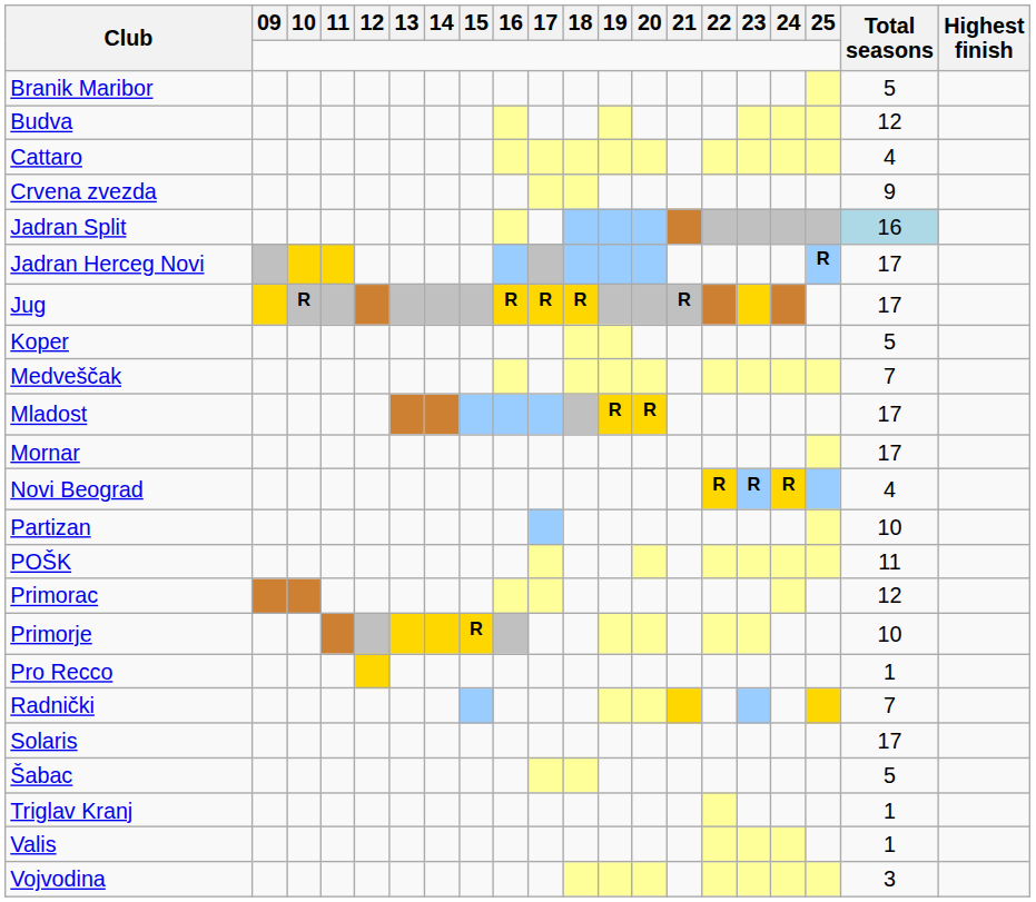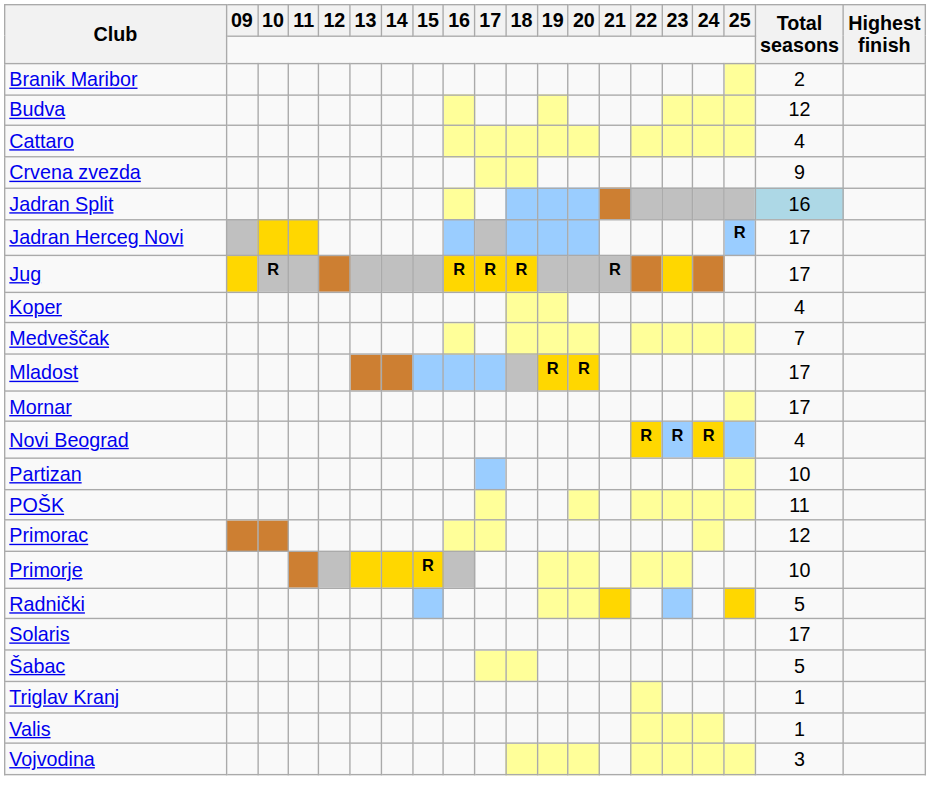 <table class="wikitable sortable" style="text-align:center; font-size:90%;">
 <tr>
 <th rowspan="2" style="width:155px;">Club</th>
 <th>09</th>
 <th>10</th>
 <th>11</th>
 <th>12</th>
 <th>13</th>
 <th>14</th>
 <th>15</th>
 <th>16</th>
 <th>17</th>
 <th>18</th>
 <th>19</th>
 <th>20</th>
 <th>21</th>
 <th>22</th>
 <th>23</th>
 <th>24</th>
 <th>25</th>
 <th rowspan="2">Total<br>seasons</th>
 <th rowspan="2">Highest<br>finish</th>
 </tr>
 <tr style="text-align:center; height:20px;">
 </tr>
 <tr>
 <td align=left> <a href='#'>Branik Maribor</a></td>
 <td></td>
 <td></td>
 <td></td>
 <td></td>
 <td></td>
 <td></td>
 <td></td>
 <td></td>
 <td></td>
 <td></td>
 <td></td>
 <td></td>
 <td></td>
 <td></td>
 <td></td>
 <td></td>
 <td style="background-color:#FFFF99"></td>
-<td>5</td>
+<td>2</td>
 <td></td>
 </tr>
 <tr>
 <td align=left> <a href='#'>Budva</a></td>
 <td></td>
 <td></td>
 <td></td>
 <td></td>
 <td></td>
 <td></td>
 <td></td>
 <td style="background-color:#FFFF99"></td>
 <td></td>
 <td></td>
 <td style="background-color:#FFFF99"></td>
 <td></td>
 <td></td>
 <td></td>
 <td style="background-color:#FFFF99"></td>
 <td style="background-color:#FFFF99"></td>
 <td style="background-color:#FFFF99"></td>
 <td>12</td>
 <td></td>
 </tr>
 <tr>
 <td align=left> <a href='#'>Cattaro</a></td>
 <td></td>
 <td></td>
 <td></td>
 <td></td>
 <td></td>
 <td></td>
 <td></td>
 <td style="background-color:#FFFF99"></td>
 <td style="background-color:#FFFF99"></td>
 <td style="background-color:#FFFF99"></td>
 <td style="background-color:#FFFF99"></td>
 <td style="background-color:#FFFF99"></td>
 <td></td>
 <td style="background-color:#FFFF99"></td>
 <td style="background-color:#FFFF99"></td>
 <td style="background-color:#FFFF99"></td>
 <td style="background-color:#FFFF99"></td>
 <td>4</td>
 <td></td>
 </tr>
 <tr>
 <td align=left> <a href='#'>Crvena zvezda</a></td>
 <td></td>
 <td></td>
 <td></td>
 <td></td>
 <td></td>
 <td></td>
 <td></td>
 <td></td>
 <td style="background-color:#FFFF99"></td>
 <td style="background-color:#FFFF99"></td>
 <td></td>
 <td></td>
 <td></td>
 <td></td>
 <td></td>
 <td></td>
 <td></td>
 <td>9</td>
 <td></td>
 </tr>
 <tr>
 <td align=left> <a href='#'>Jadran Split</a></td>
 <td></td>
 <td></td>
 <td></td>
 <td></td>
 <td></td>
 <td></td>
 <td></td>
 <td style="background-color:#FFFF99"></td>
 <td></td>
 <td style="background-color:#9acdff"></td>
 <td style="background-color:#9acdff"></td>
 <td style="background-color:#9acdff"></td>
 <td style="background-color:#cd7f32"></td>
 <td style="background-color:silver"></td>
 <td style="background-color:silver"></td>
 <td style="background-color:silver"></td>
 <td style="background-color:silver"></td>
 <td style="background: lightblue;">16</td>
 <td></td>
 </tr>
 <tr>
 <td align=left> <a href='#'>Jadran Herceg Novi</a></td>
 <td style="background-color:silver"></td>
 <td style="background-color:gold"></td>
 <td style="background-color:gold"></td>
 <td></td>
 <td></td>
 <td></td>
 <td></td>
 <td style="background-color:#9acdff"></td>
 <td style="background-color:silver"></td>
 <td style="background-color:#9acdff"></td>
 <td style="background-color:#9acdff"></td>
 <td style="background-color:#9acdff"></td>
 <td></td>
 <td></td>
 <td></td>
 <td></td>
 <td style="background-color:#9acdff"><sup><strong>R</strong></sup></td>
 <td>17</td>
 <td></td>
 </tr>
 <tr>
 <td align=left> <a href='#'>Jug</a></td>
 <td style="background-color:gold"></td>
 <td style="background-color:silver"><sup><strong>R</strong></sup></td>
 <td style="background-color:silver"></td>
 <td style="background-color:#cd7f32"></td>
 <td style="background-color:silver"></td>
 <td style="background-color:silver"></td>
 <td style="background-color:silver"></td>
 <td style="background-color:gold"><sup><strong>R</strong></sup></td>
 <td style="background-color:gold"><sup><strong>R</strong></sup></td>
 <td style="background-color:gold"><sup><strong>R</strong></sup></td>
 <td style="background-color:silver"></td>
 <td style="background-color:silver"></td>
 <td style="background-color:silver"><sup><strong>R</strong></sup></td>
 <td style="background-color:#cd7f32"></td>
 <td style="background-color:gold"></td>
 <td style="background-color:#cd7f32"></td>
 <td></td>
 <td>17</td>
 <td></td>
 </tr>
 <tr>
 <td align=left> <a href='#'>Koper</a></td>
 <td></td>
 <td></td>
 <td></td>
 <td></td>
 <td></td>
 <td></td>
 <td></td>
 <td></td>
 <td></td>
 <td style="background-color:#FFFF99"></td>
 <td style="background-color:#FFFF99"></td>
 <td></td>
 <td></td>
 <td></td>
 <td></td>
 <td></td>
 <td></td>
-<td>5</td>
+<td>4</td>
 <td></td>
 </tr>
 <tr>
 <td align=left> <a href='#'>Medveščak</a></td>
 <td></td>
 <td></td>
 <td></td>
 <td></td>
 <td></td>
 <td></td>
 <td></td>
 <td style="background-color:#FFFF99"></td>
 <td></td>
 <td style="background-color:#FFFF99"></td>
 <td style="background-color:#FFFF99"></td>
 <td style="background-color:#FFFF99"></td>
 <td></td>
 <td style="background-color:#FFFF99"></td>
 <td style="background-color:#FFFF99"></td>
 <td style="background-color:#FFFF99"></td>
 <td style="background-color:#FFFF99"></td>
 <td>7</td>
 <td></td>
 </tr>
 <tr>
 <td align=left> <a href='#'>Mladost</a></td>
 <td></td>
 <td></td>
 <td></td>
 <td></td>
 <td style="background-color:#cd7f32"></td>
 <td style="background-color:#cd7f32"></td>
 <td style="background-color:#9acdff"></td>
 <td style="background-color:#9acdff"></td>
 <td style="background-color:#9acdff"></td>
 <td style="background-color:silver"></td>
 <td style="background-color:gold"><sup><strong>R</strong></sup></td>
 <td style="background-color:gold"><sup><strong>R</strong></sup></td>
 <td></td>
 <td></td>
 <td></td>
 <td></td>
 <td></td>
 <td>17</td>
 <td></td>
 </tr>
 <tr>
 <td align=left> <a href='#'>Mornar</a></td>
 <td></td>
 <td></td>
 <td></td>
 <td></td>
 <td></td>
 <td></td>
 <td></td>
 <td></td>
 <td></td>
 <td></td>
 <td></td>
 <td></td>
 <td></td>
 <td></td>
 <td></td>
 <td></td>
 <td style="background-color:#FFFF99"></td>
 <td>17</td>
 <td></td>
 </tr>
 <tr>
 <td align=left> <a href='#'>Novi Beograd</a></td>
 <td></td>
 <td></td>
 <td></td>
 <td></td>
 <td></td>
 <td></td>
 <td></td>
 <td></td>
 <td></td>
 <td></td>
 <td></td>
 <td></td>
 <td></td>
 <td style="background-color:gold"><sup><strong>R</strong></sup></td>
 <td style="background-color:#9acdff"><sup><strong>R</strong></sup></td>
 <td style="background-color:gold"><sup><strong>R</strong></sup></td>
 <td style="background-color:#9acdff"></td>
 <td>4</td>
 <td></td>
 </tr>
 <tr>
 <td align=left> <a href='#'>Partizan</a></td>
 <td></td>
 <td></td>
 <td></td>
 <td></td>
 <td></td>
 <td></td>
 <td></td>
 <td></td>
 <td style="background-color:#9acdff"></td>
 <td></td>
 <td></td>
 <td></td>
 <td></td>
 <td></td>
 <td></td>
 <td></td>
 <td style="background-color:#FFFF99"></td>
 <td>10</td>
 <td></td>
 </tr>
 <tr>
 <td align=left> <a href='#'>POŠK</a></td>
 <td></td>
 <td></td>
 <td></td>
 <td></td>
 <td></td>
 <td></td>
 <td></td>
 <td></td>
 <td style="background-color:#FFFF99"></td>
 <td></td>
 <td></td>
 <td style="background-color:#FFFF99"></td>
 <td></td>
 <td style="background-color:#FFFF99"></td>
 <td style="background-color:#FFFF99"></td>
 <td style="background-color:#FFFF99"></td>
 <td style="background-color:#FFFF99"></td>
 <td>11</td>
 <td></td>
 </tr>
 <tr>
 <td align=left> <a href='#'>Primorac</a></td>
 <td style="background-color:#cd7f32"></td>
 <td style="background-color:#cd7f32"></td>
 <td></td>
 <td></td>
 <td></td>
 <td></td>
 <td></td>
 <td style="background-color:#FFFF99"></td>
 <td style="background-color:#FFFF99"></td>
 <td></td>
 <td></td>
 <td></td>
 <td></td>
 <td></td>
 <td></td>
 <td style="background-color:#FFFF99"></td>
 <td></td>
 <td>12</td>
 <td></td>
 </tr>
 <tr>
 <td align=left> <a href='#'>Primorje</a></td>
 <td></td>
 <td></td>
 <td style="background-color:#cd7f32"></td>
 <td style="background-color:silver"></td>
 <td style="background-color:gold"></td>
 <td style="background-color:gold"></td>
 <td style="background-color:gold"><sup><strong>R</strong></sup></td>
 <td style="background-color:silver"></td>
 <td></td>
 <td></td>
 <td style="background-color:#FFFF99"></td>
 <td style="background-color:#FFFF99"></td>
 <td></td>
 <td style="background-color:#FFFF99"></td>
 <td style="background-color:#FFFF99"></td>
 <td></td>
 <td></td>
 <td>10</td>
 <td></td>
 </tr>
 <tr>
-<td align=left> <a href='#'>Pro Recco</a></td>
-<td></td>
-<td></td>
-<td></td>
-<td style="background-color:gold"></td>
-<td></td>
-<td></td>
-<td></td>
-<td></td>
-<td></td>
-<td></td>
-<td></td>
-<td></td>
-<td></td>
-<td></td>
-<td></td>
-<td></td>
-<td></td>
-<td>1</td>
-<td></td>
-</tr>
-<tr>
 <td align=left> <a href='#'>Radnički</a></td>
 <td></td>
 <td></td>
 <td></td>
 <td></td>
 <td></td>
 <td></td>
 <td style="background-color:#9acdff"></td>
 <td></td>
 <td></td>
 <td></td>
 <td style="background-color:#FFFF99"></td>
 <td style="background-color:#FFFF99"></td>
 <td style="background-color:gold"></td>
 <td></td>
 <td style="background-color:#9acdff"></td>
 <td></td>
 <td style="background-color:gold"></td>
-<td>7</td>
+<td>5</td>
 <td></td>
 </tr>
 <tr>
 <td align=left> <a href='#'>Solaris</a></td>
 <td></td>
 <td></td>
 <td></td>
 <td></td>
 <td></td>
 <td></td>
 <td></td>
 <td></td>
 <td></td>
 <td></td>
 <td></td>
 <td></td>
 <td></td>
 <td></td>
 <td></td>
 <td></td>
 <td></td>
 <td>17</td>
 <td></td>
 </tr>
 <tr>
 <td align=left> <a href='#'>Šabac</a></td>
 <td></td>
 <td></td>
 <td></td>
 <td></td>
 <td></td>
 <td></td>
 <td></td>
 <td></td>
 <td style="background-color:#FFFF99"></td>
 <td style="background-color:#FFFF99"></td>
 <td></td>
 <td></td>
 <td></td>
 <td></td>
 <td></td>
 <td></td>
 <td></td>
 <td>5</td>
 <td></td>
 </tr>
 <tr>
 <td align=left> <a href='#'>Triglav Kranj</a></td>
 <td></td>
 <td></td>
 <td></td>
 <td></td>
 <td></td>
 <td></td>
 <td></td>
 <td></td>
 <td></td>
 <td></td>
 <td></td>
 <td></td>
 <td></td>
 <td style="background-color:#FFFF99"></td>
 <td></td>
 <td></td>
 <td></td>
 <td>1</td>
 <td></td>
 </tr>
 <tr>
 <td align=left> <a href='#'>Valis</a></td>
 <td></td>
 <td></td>
 <td></td>
 <td></td>
 <td></td>
 <td></td>
 <td></td>
 <td></td>
 <td></td>
 <td></td>
 <td></td>
 <td></td>
 <td></td>
 <td style="background-color:#FFFF99"></td>
 <td style="background-color:#FFFF99"></td>
 <td style="background-color:#FFFF99"></td>
 <td></td>
 <td>1</td>
 <td></td>
 </tr>
 <tr>
 <td align=left> <a href='#'>Vojvodina</a></td>
 <td></td>
 <td></td>
 <td></td>
 <td></td>
 <td></td>
 <td></td>
 <td></td>
 <td></td>
 <td></td>
 <td style="background-color:#FFFF99"></td>
 <td style="background-color:#FFFF99"></td>
 <td style="background-color:#FFFF99"></td>
 <td></td>
 <td style="background-color:#FFFF99"></td>
 <td style="background-color:#FFFF99"></td>
 <td style="background-color:#FFFF99"></td>
 <td style="background-color:#FFFF99"></td>
 <td>3</td>
 <td></td>
 </tr>
 </table>
